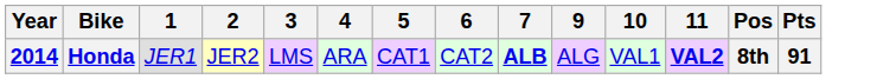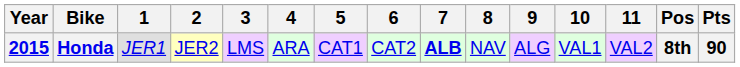 <table class="wikitable" style="text-align:center;">
 <tr>
 <th>Year</th>
 <th>Bike</th>
 <th>1</th>
 <th>2</th>
 <th>3</th>
 <th>4</th>
 <th>5</th>
 <th>6</th>
 <th>7</th>
+<th>8</th>
 <th>9</th>
 <th>10</th>
 <th>11</th>
 <th>Pos</th>
 <th>Pts</th>
 </tr>
 <tr>
-<th><a href='#'>2014</a></th>
+<th><a href='#'>2015</a></th>
 <th><a href='#'>Honda</a></th>
 <td style="background:#dfdfdf;"><em><a href='#'>JER1</a></em><br></td>
 <td style="background:#ffffbf;"><a href='#'>JER2</a><br></td>
 <td style="background:#efcfff;"><a href='#'>LMS</a><br></td>
 <td style="background:#dfffdf;"><a href='#'>ARA</a><br></td>
 <td style="background:#efcfff;"><a href='#'>CAT1</a><br></td>
 <td style="background:#dfffdf;"><a href='#'>CAT2</a><br></td>
 <td style="background:#dfffdf;"><strong><a href='#'>ALB</a><br></strong></td>
+<td style="background:#dfffdf;"><a href='#'>NAV</a><br></td>
 <td style="background:#efcfff;"><a href='#'>ALG</a><br></td>
 <td style="background:#dfffdf;"><a href='#'>VAL1</a><br></td>
-<td style="background:#efcfff;"><strong><a href='#'>VAL2</a><br></strong></td>
+<td style="background:#efcfff;"><a href='#'>VAL2</a><br></td>
 <th>8th</th>
-<th>91</th>
+<th>90</th>
 </tr>
 </table>
